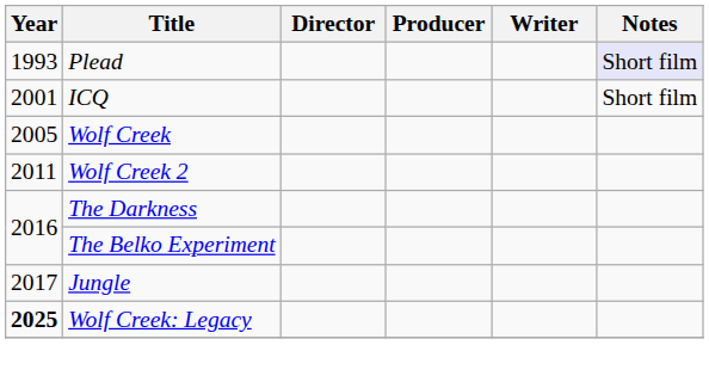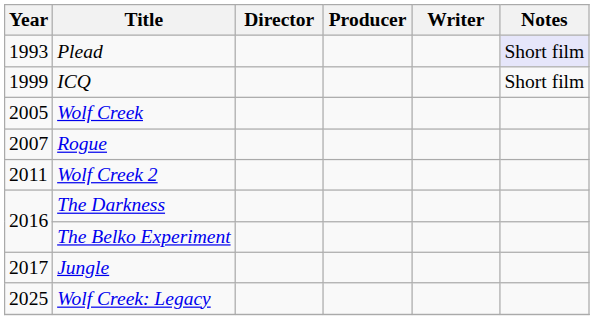 <table class="wikitable">
 <tr>
 <th>Year</th>
 <th>Title</th>
 <th width=65>Director</th>
 <th width=65>Producer</th>
 <th width=65>Writer</th>
 <th>Notes</th>
 </tr>
 <tr>
 <td>1993</td>
 <td><em>Plead</em></td>
 <td></td>
 <td></td>
 <td></td>
 <td style="background: lavender;">Short film</td>
 </tr>
 <tr>
-<td>2001</td>
+<td>1999</td>
 <td><em>ICQ</em></td>
 <td></td>
 <td></td>
 <td></td>
 <td>Short film</td>
 </tr>
 <tr>
 <td>2005</td>
 <td><em><a href='#'>Wolf Creek</a></em></td>
+<td></td>
+<td></td>
+<td></td>
+<td></td>
+</tr>
+<tr>
+<td>2007</td>
+<td><em><a href='#'>Rogue</a></em></td>
 <td></td>
 <td></td>
 <td></td>
 <td></td>
 </tr>
 <tr>
 <td>2011</td>
 <td><em><a href='#'>Wolf Creek 2</a></em></td>
 <td></td>
 <td></td>
 <td></td>
 <td></td>
 </tr>
 <tr>
 <td rowspan=2>2016</td>
 <td><em><a href='#'>The Darkness</a></em></td>
 <td></td>
 <td></td>
 <td></td>
 <td></td>
 </tr>
 <tr>
 <td><em><a href='#'>The Belko Experiment</a></em></td>
 <td></td>
 <td></td>
 <td></td>
 <td></td>
 </tr>
 <tr>
 <td>2017</td>
 <td><em><a href='#'>Jungle</a></em></td>
 <td></td>
 <td></td>
 <td></td>
 <td></td>
 </tr>
 <tr>
-<td><strong>2025</strong></td>
+<td>2025</td>
 <td><em><a href='#'>Wolf Creek: Legacy</a></em></td>
 <td></td>
 <td></td>
 <td></td>
 <td></td>
 </tr>
 <tr>
 </tr>
 </table>
